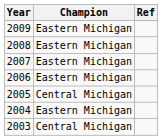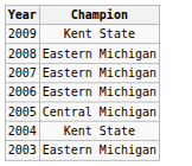 <table class="wikitable" style="text-align:center" cellpadding=2 cellspacing=2>
 <tr>
 <th>Year</th>
 <th>Champion</th>
-<th>Ref</th>
 </tr>
 <tr>
 <td>2009</td>
-<td>Eastern Michigan</td>
-<td></td>
+<td>Kent State</td>
 </tr>
 <tr>
 <td>2008</td>
 <td>Eastern Michigan</td>
-<td></td>
 </tr>
 <tr>
 <td>2007</td>
 <td>Eastern Michigan</td>
-<td></td>
 </tr>
 <tr>
 <td>2006</td>
 <td>Eastern Michigan</td>
-<td></td>
 </tr>
 <tr>
 <td>2005</td>
 <td>Central Michigan</td>
-<td></td>
 </tr>
 <tr>
 <td>2004</td>
-<td>Eastern Michigan</td>
-<td></td>
+<td>Kent State</td>
 </tr>
 <tr>
 <td>2003</td>
-<td>Central Michigan</td>
-<td></td>
+<td>Eastern Michigan</td>
 </tr>
 </table>
